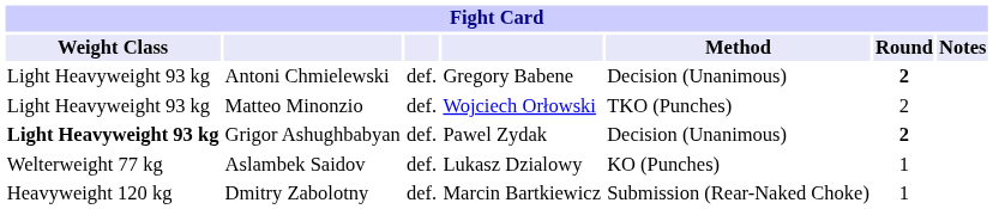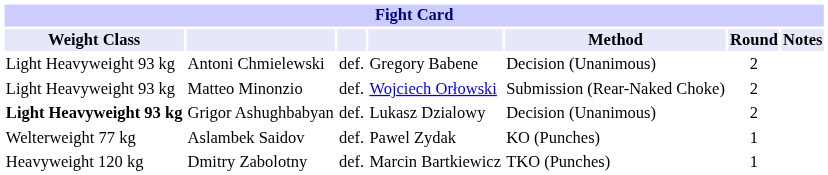 <table class="toccolours" style="font-size: 80%;">
 <tr>
 <th colspan="8" style="background-color: #ccf; color: #000080; text-align: center;"><strong>Fight Card</strong></th>
 </tr>
 <tr>
 <th colspan="1" style="background-color: #E6E8FA; color: #000000; text-align: center;">Weight Class</th>
 <th colspan="1" style="background-color: #E6E8FA; color: #000000; text-align: center;"></th>
 <th colspan="1" style="background-color: #E6E8FA; color: #000000; text-align: center;"></th>
 <th colspan="1" style="background-color: #E6E8FA; color: #000000; text-align: center;"></th>
 <th colspan="1" style="background-color: #E6E8FA; color: #000000; text-align: center;">Method</th>
 <th colspan="1" style="background-color: #E6E8FA; color: #000000; text-align: center;">Round</th>
 <th colspan="1" style="background-color: #E6E8FA; color: #000000; text-align: center;">Notes</th>
 </tr>
 <tr>
 <td>Light Heavyweight 93 kg</td>
 <td>  Antoni Chmielewski</td>
 <td align=center>def.</td>
 <td> Gregory Babene</td>
 <td>Decision (Unanimous)</td>
-<td align=center><strong>2</strong></td>
+<td align=center>2</td>
 <td></td>
 </tr>
 <tr>
 <td>Light Heavyweight 93 kg</td>
 <td>  Matteo Minonzio</td>
 <td align=center>def.</td>
 <td> <a href='#'>Wojciech Orłowski</a></td>
-<td>TKO (Punches)</td>
+<td>Submission (Rear-Naked Choke)</td>
 <td align=center>2</td>
 <td></td>
 </tr>
 <tr>
 <td><strong>Light Heavyweight 93 kg</strong></td>
 <td>  Grigor Ashughbabyan</td>
 <td align=center>def.</td>
-<td> Pawel Zydak</td>
+<td> Lukasz Dzialowy</td>
 <td>Decision (Unanimous)</td>
-<td align=center><strong>2</strong></td>
+<td align=center>2</td>
 <td></td>
 </tr>
 <tr>
 <td>Welterweight 77 kg</td>
 <td>  Aslambek Saidov</td>
 <td align=center>def.</td>
-<td> Lukasz Dzialowy</td>
+<td> Pawel Zydak</td>
 <td>KO (Punches)</td>
 <td align=center>1</td>
 <td></td>
 </tr>
 <tr>
 <td>Heavyweight 120 kg</td>
 <td>  Dmitry Zabolotny</td>
 <td align=center>def.</td>
 <td> Marcin Bartkiewicz</td>
-<td>Submission (Rear-Naked Choke)</td>
+<td>TKO (Punches)</td>
 <td align=center>1</td>
 <td></td>
 </tr>
 </table>
